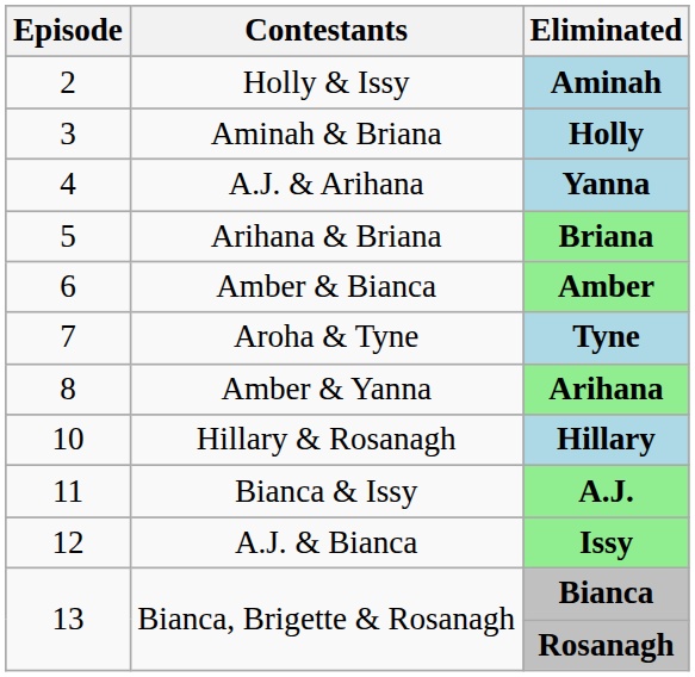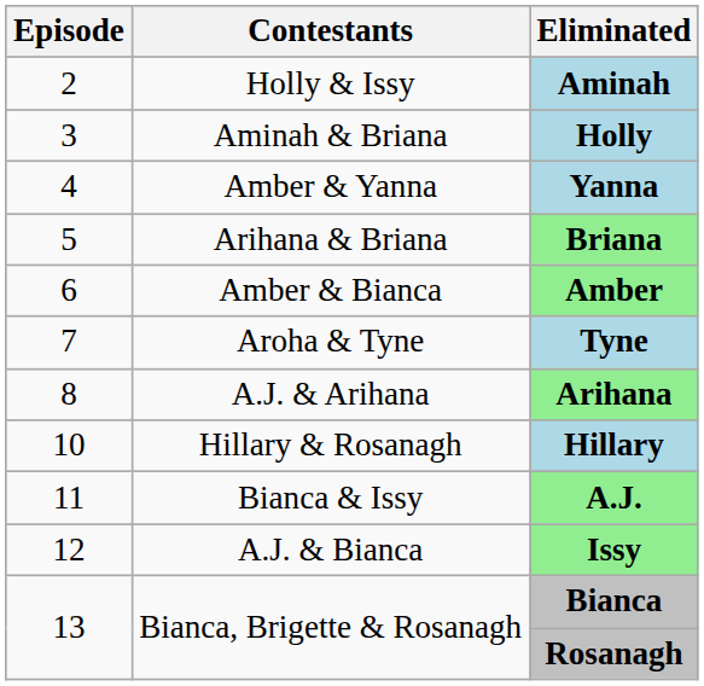 <table class="wikitable" border="2" style="text-align:center">
 <tr>
 <th>Episode</th>
 <th>Contestants</th>
 <th>Eliminated</th>
 </tr>
 <tr>
 <td>2</td>
 <td>Holly & Issy</td>
 <td style="background:lightblue"><strong>Aminah</strong></td>
 </tr>
 <tr>
 <td>3</td>
 <td>Aminah & Briana</td>
 <td style="background:lightblue"><strong>Holly</strong></td>
 </tr>
 <tr>
 <td>4</td>
-<td>A.J. & Arihana</td>
+<td>Amber & Yanna</td>
 <td style="background:lightblue"><strong>Yanna</strong></td>
 </tr>
 <tr>
 <td>5</td>
 <td>Arihana & Briana</td>
 <td style="background:lightgreen"><strong>Briana</strong></td>
 </tr>
 <tr>
 <td>6</td>
 <td>Amber & Bianca</td>
 <td style="background:lightgreen"><strong>Amber</strong></td>
 </tr>
 <tr>
 <td>7</td>
 <td>Aroha & Tyne</td>
 <td style="background:lightblue"><strong>Tyne</strong></td>
 </tr>
 <tr>
 <td>8</td>
-<td>Amber & Yanna</td>
+<td>A.J. & Arihana</td>
 <td style="background:lightgreen"><strong>Arihana</strong></td>
 </tr>
 <tr>
 <td>10</td>
 <td>Hillary & Rosanagh</td>
 <td style="background:lightblue"><strong>Hillary</strong></td>
 </tr>
 <tr>
 <td>11</td>
 <td>Bianca & Issy</td>
 <td style="background:lightgreen"><strong>A.J.</strong></td>
 </tr>
 <tr>
 <td>12</td>
 <td>A.J. & Bianca</td>
 <td style="background:lightgreen"><strong>Issy</strong></td>
 </tr>
 <tr>
 <td rowspan=2>13</td>
 <td rowspan=2>Bianca, Brigette & Rosanagh</td>
 <td style="background:silver"><strong>Bianca</strong></td>
 </tr>
 <tr>
 <td style="background:silver"><strong>Rosanagh</strong></td>
 </tr>
 </table>
